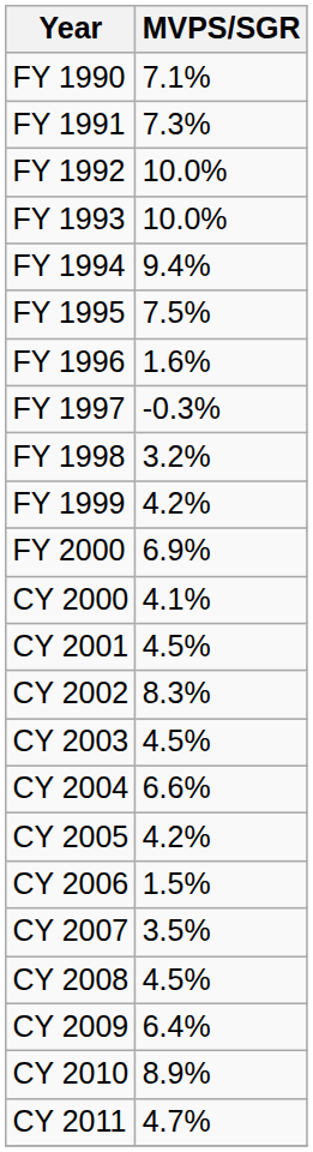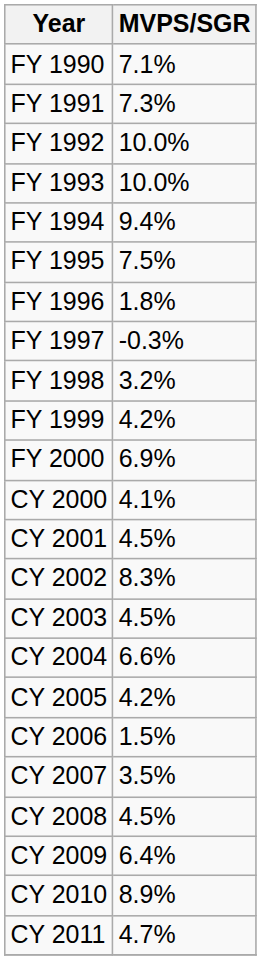 <table class="wikitable" border="1">
 <tr>
 <th>Year</th>
 <th>MVPS/SGR</th>
 </tr>
 <tr>
 <td>FY 1990</td>
 <td>7.1%</td>
 </tr>
 <tr>
 <td>FY 1991</td>
 <td>7.3%</td>
 </tr>
 <tr>
 <td>FY 1992</td>
 <td>10.0%</td>
 </tr>
 <tr>
 <td>FY 1993</td>
 <td>10.0%</td>
 </tr>
 <tr>
 <td>FY 1994</td>
 <td>9.4%</td>
 </tr>
 <tr>
 <td>FY 1995</td>
 <td>7.5%</td>
 </tr>
 <tr>
 <td>FY 1996</td>
-<td>1.6%</td>
+<td>1.8%</td>
 </tr>
 <tr>
 <td>FY 1997</td>
 <td>-0.3%</td>
 </tr>
 <tr>
 <td>FY 1998</td>
 <td>3.2%</td>
 </tr>
 <tr>
 <td>FY 1999</td>
 <td>4.2%</td>
 </tr>
 <tr>
 <td>FY 2000</td>
 <td>6.9%</td>
 </tr>
 <tr>
 <td>CY 2000</td>
 <td>4.1%</td>
 </tr>
 <tr>
 <td>CY 2001</td>
 <td>4.5%</td>
 </tr>
 <tr>
 <td>CY 2002</td>
 <td>8.3%</td>
 </tr>
 <tr>
 <td>CY 2003</td>
 <td>4.5%</td>
 </tr>
 <tr>
 <td>CY 2004</td>
 <td>6.6%</td>
 </tr>
 <tr>
 <td>CY 2005</td>
 <td>4.2%</td>
 </tr>
 <tr>
 <td>CY 2006</td>
 <td>1.5%</td>
 </tr>
 <tr>
 <td>CY 2007</td>
 <td>3.5%</td>
 </tr>
 <tr>
 <td>CY 2008</td>
 <td>4.5%</td>
 </tr>
 <tr>
 <td>CY 2009</td>
 <td>6.4%</td>
 </tr>
 <tr>
 <td>CY 2010</td>
 <td>8.9%</td>
 </tr>
 <tr>
 <td>CY 2011</td>
 <td>4.7%</td>
 </tr>
 <tr>
 </tr>
 </table>
